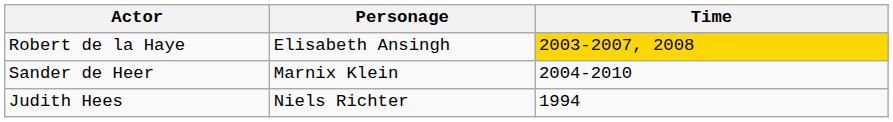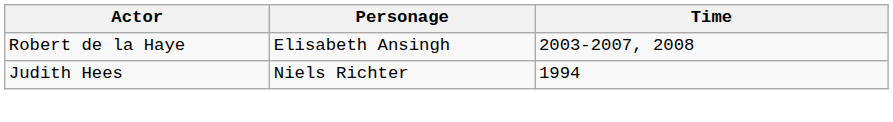 <table class="wikitable sortable" width="50%" style="font-size:95%">
 <tr>
 <th width="30%">Actor</th>
 <th width="30%">Personage</th>
 <th width="40%">Time</th>
 </tr>
 <tr>
 <td>Robert de la Haye</td>
 <td>Elisabeth Ansingh</td>
-<td style="background: gold;">2003-2007, 2008</td>
-</tr>
-<tr>
-<td>Sander de Heer</td>
-<td>Marnix Klein</td>
-<td>2004-2010</td>
+<td>2003-2007, 2008</td>
 </tr>
 <tr>
 <td>Judith Hees</td>
 <td>Niels Richter</td>
 <td>1994</td>
 </tr>
 </table>
